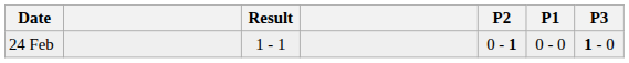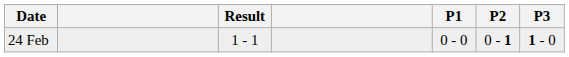 <table class="wikitable">
 <tr>
 <th width=50px>Date</th>
 <th width=165px></th>
 <th width=50px>Result</th>
 <th width=165px></th>
+<th width=40px>P1</th>
 <th width=40px>P2</th>
-<th width=40px>P1</th>
 <th width=40px>P3</th>
 </tr>
 <tr bgcolor="#EFEFEF">
 <td>24 Feb</td>
 <td></td>
 <td align="center">1 - 1</td>
 <td></td>
+<td align="center">0 - 0</td>
 <td align="center">0 - <strong>1</strong></td>
-<td align="center">0 - 0</td>
 <td align="center"><strong>1</strong> - 0</td>
 </tr>
 </table>
